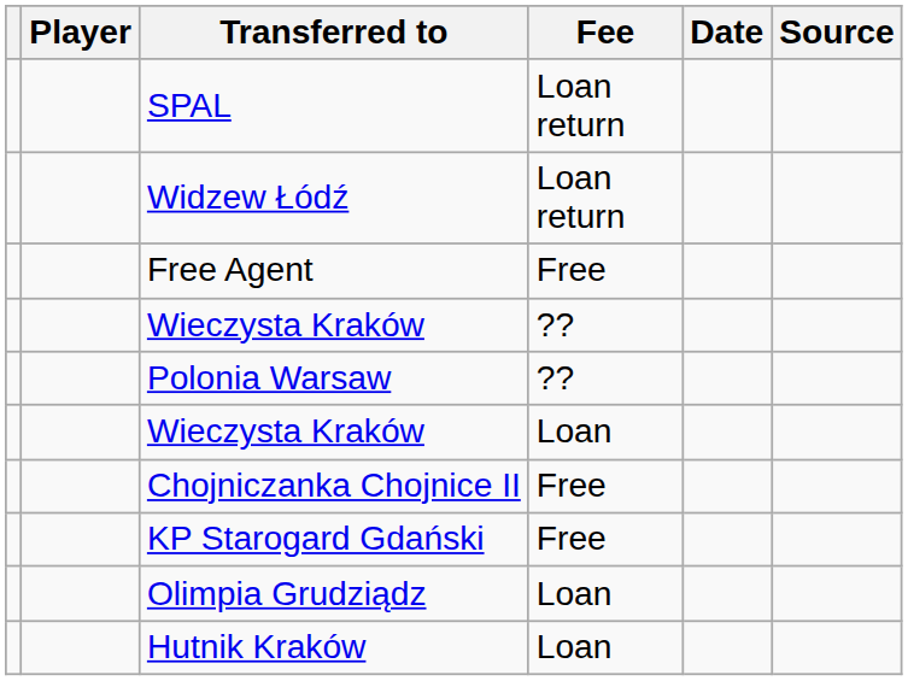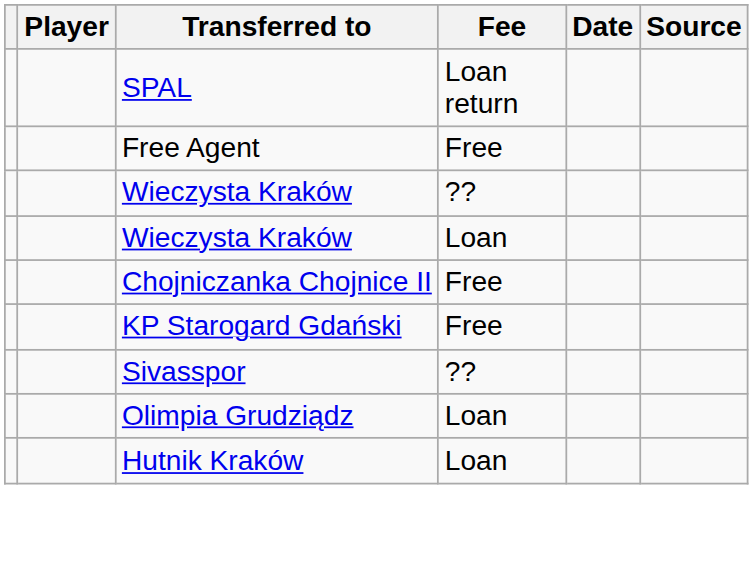 <table class="wikitable plainrowheaders sortable">
 <tr>
 <th></th>
 <th scope="col">Player</th>
 <th>Transferred to</th>
 <th style="width: 65px;">Fee</th>
 <th scope="col">Date</th>
 <th scope="col">Source</th>
 </tr>
 <tr>
 <td align="center"></td>
 <td></td>
 <td> <a href='#'>SPAL</a></td>
 <td>Loan return</td>
 <td></td>
 <td></td>
 </tr>
 <tr>
 <td align="center"></td>
 <td></td>
-<td> <a href='#'>Widzew Łódź</a></td>
-<td>Loan return</td>
-<td></td>
-<td></td>
-</tr>
-<tr>
-<td align="center"></td>
-<td></td>
 <td>Free Agent</td>
 <td>Free</td>
 <td></td>
 <td></td>
 </tr>
 <tr>
 <td align="center"></td>
 <td></td>
 <td> <a href='#'>Wieczysta Kraków</a></td>
-<td>??</td>
-<td></td>
-<td></td>
-</tr>
-<tr>
-<td align="center"></td>
-<td></td>
-<td> <a href='#'>Polonia Warsaw</a></td>
 <td>??</td>
 <td></td>
 <td></td>
 </tr>
 <tr>
 <td align="center"></td>
 <td></td>
 <td> <a href='#'>Wieczysta Kraków</a></td>
 <td>Loan</td>
 <td></td>
 <td></td>
 </tr>
 <tr>
 <td align="center"></td>
 <td></td>
 <td> <a href='#'>Chojniczanka Chojnice II</a></td>
 <td>Free</td>
 <td></td>
 <td></td>
 </tr>
 <tr>
 <td align="center"></td>
 <td></td>
 <td> <a href='#'>KP Starogard Gdański</a></td>
 <td>Free</td>
 <td></td>
 <td></td>
 </tr>
 <tr>
 <td align="center"></td>
 <td></td>
+<td> <a href='#'>Sivasspor</a></td>
+<td>??</td>
+<td></td>
+<td></td>
+</tr>
+<tr>
+<td align="center"></td>
+<td></td>
 <td> <a href='#'>Olimpia Grudziądz</a></td>
 <td>Loan</td>
 <td></td>
 <td></td>
 </tr>
 <tr>
 <td align="center"></td>
 <td></td>
 <td> <a href='#'>Hutnik Kraków</a></td>
 <td>Loan</td>
 <td></td>
 <td></td>
 </tr>
 </table>
